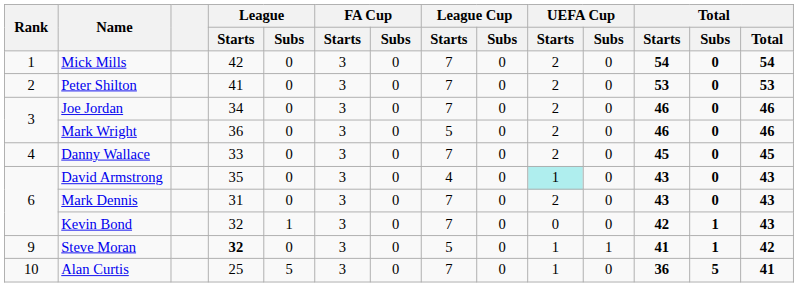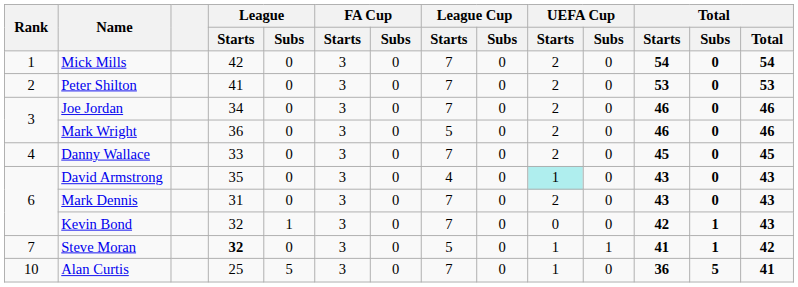 <table class="wikitable plainrowheaders" style="text-align:center;">
 <tr>
 <th scope="col" rowspan="2" style="width:4em;">Rank</th>
 <th scope="col" rowspan="2" style="width:10em;">Name</th>
 <th scope="col" rowspan="2" style="width:4em;"></th>
 <th scope="col" colspan="2">League</th>
 <th scope="col" colspan="2">FA Cup</th>
 <th scope="col" colspan="2">League Cup</th>
 <th scope="col" colspan="2">UEFA Cup</th>
 <th scope="col" colspan="3">Total</th>
 </tr>
 <tr>
 <th scope="col" style="width:4em;">Starts</th>
 <th scope="col" style="width:4em;">Subs</th>
 <th scope="col" style="width:4em;">Starts</th>
 <th scope="col" style="width:4em;">Subs</th>
 <th scope="col" style="width:4em;">Starts</th>
 <th scope="col" style="width:4em;">Subs</th>
 <th scope="col" style="width:4em;">Starts</th>
 <th scope="col" style="width:4em;">Subs</th>
 <th scope="col" style="width:4em;">Starts</th>
 <th scope="col" style="width:4em;">Subs</th>
 <th scope="col" style="width:4em;">Total</th>
 </tr>
 <tr>
 <td>1</td>
 <td align="left"><a href='#'>Mick Mills</a></td>
 <td></td>
 <td>42</td>
 <td>0</td>
 <td>3</td>
 <td>0</td>
 <td>7</td>
 <td>0</td>
 <td>2</td>
 <td>0</td>
 <td><strong>54</strong></td>
 <td><strong>0</strong></td>
 <td><strong>54</strong></td>
 </tr>
 <tr>
 <td>2</td>
 <td align="left"><a href='#'>Peter Shilton</a></td>
 <td></td>
 <td>41</td>
 <td>0</td>
 <td>3</td>
 <td>0</td>
 <td>7</td>
 <td>0</td>
 <td>2</td>
 <td>0</td>
 <td><strong>53</strong></td>
 <td><strong>0</strong></td>
 <td><strong>53</strong></td>
 </tr>
 <tr>
 <td rowspan="2">3</td>
 <td align="left"><a href='#'>Joe Jordan</a></td>
 <td></td>
 <td>34</td>
 <td>0</td>
 <td>3</td>
 <td>0</td>
 <td>7</td>
 <td>0</td>
 <td>2</td>
 <td>0</td>
 <td><strong>46</strong></td>
 <td><strong>0</strong></td>
 <td><strong>46</strong></td>
 </tr>
 <tr>
 <td align="left"><a href='#'>Mark Wright</a></td>
 <td></td>
 <td>36</td>
 <td>0</td>
 <td>3</td>
 <td>0</td>
 <td>5</td>
 <td>0</td>
 <td>2</td>
 <td>0</td>
 <td><strong>46</strong></td>
 <td><strong>0</strong></td>
 <td><strong>46</strong></td>
 </tr>
 <tr>
 <td>4</td>
 <td align="left"><a href='#'>Danny Wallace</a></td>
 <td></td>
 <td>33</td>
 <td>0</td>
 <td>3</td>
 <td>0</td>
 <td>7</td>
 <td>0</td>
 <td>2</td>
 <td>0</td>
 <td><strong>45</strong></td>
 <td><strong>0</strong></td>
 <td><strong>45</strong></td>
 </tr>
 <tr>
 <td rowspan="3">6</td>
 <td align="left"><a href='#'>David Armstrong</a></td>
 <td></td>
 <td>35</td>
 <td>0</td>
 <td>3</td>
 <td>0</td>
 <td>4</td>
 <td>0</td>
 <td style="background: paleturquoise;">1</td>
 <td>0</td>
 <td><strong>43</strong></td>
 <td><strong>0</strong></td>
 <td><strong>43</strong></td>
 </tr>
 <tr>
 <td align="left"><a href='#'>Mark Dennis</a></td>
 <td></td>
 <td>31</td>
 <td>0</td>
 <td>3</td>
 <td>0</td>
 <td>7</td>
 <td>0</td>
 <td>2</td>
 <td>0</td>
 <td><strong>43</strong></td>
 <td><strong>0</strong></td>
 <td><strong>43</strong></td>
 </tr>
 <tr>
 <td align="left"><a href='#'>Kevin Bond</a></td>
 <td></td>
 <td>32</td>
 <td>1</td>
 <td>3</td>
 <td>0</td>
 <td>7</td>
 <td>0</td>
 <td>0</td>
 <td>0</td>
 <td><strong>42</strong></td>
 <td><strong>1</strong></td>
 <td><strong>43</strong></td>
 </tr>
 <tr>
-<td>9</td>
+<td>7</td>
 <td align="left"><a href='#'>Steve Moran</a></td>
 <td></td>
 <td><strong>32</strong></td>
 <td>0</td>
 <td>3</td>
 <td>0</td>
 <td>5</td>
 <td>0</td>
 <td>1</td>
 <td>1</td>
 <td><strong>41</strong></td>
 <td><strong>1</strong></td>
 <td><strong>42</strong></td>
 </tr>
 <tr>
 <td>10</td>
 <td align="left"><a href='#'>Alan Curtis</a></td>
 <td></td>
 <td>25</td>
 <td>5</td>
 <td>3</td>
 <td>0</td>
 <td>7</td>
 <td>0</td>
 <td>1</td>
 <td>0</td>
 <td><strong>36</strong></td>
 <td><strong>5</strong></td>
 <td><strong>41</strong></td>
 </tr>
 </table>
